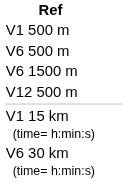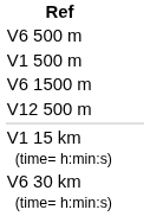 <table>
 <tr>
 <th>Ref</th>
 </tr>
 <tr>
-<td>V1 500 m</td>
+<td>V6 500 m</td>
 <td></td>
 <td></td>
 <td></td>
 <td></td>
 <td></td>
 <td></td>
 <td align=center></td>
 </tr>
 <tr>
-<td>V6 500 m</td>
+<td>V1 500 m</td>
 <td></td>
 <td></td>
 <td></td>
 <td></td>
 <td></td>
 <td></td>
 <td align=center></td>
 </tr>
 <tr>
 <td>V6 1500 m</td>
 <td></td>
 <td></td>
 <td></td>
 <td></td>
 <td></td>
 <td></td>
 <td align=center></td>
 </tr>
 <tr>
 <td>V12 500 m</td>
 <td></td>
 <td></td>
 <td></td>
 <td></td>
 <td></td>
 <td></td>
 <td align=center></td>
 </tr>
 <tr bgcolor=#DDDDDD>
 <td colspan=8></td>
 </tr>
 <tr>
 <td>V1 15 km<br><small>  (time= h:min:s)</small></td>
 <td></td>
 <td></td>
 <td></td>
 <td></td>
 <td></td>
 <td></td>
 <td align=center></td>
 </tr>
 <tr>
 <td>V6 30 km<br><small>  (time= h:min:s)</small></td>
 <td></td>
 <td></td>
 <td></td>
 <td></td>
 <td></td>
 <td></td>
 <td align=center></td>
 </tr>
 </table>
